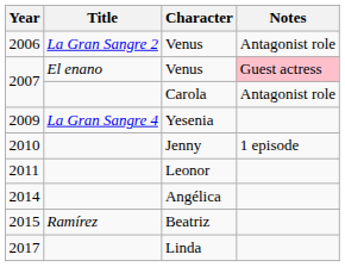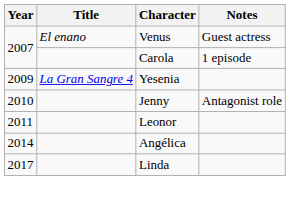 <table class="wikitable" style="font-size:90%;">
 <tr>
 <th>Year</th>
 <th>Title</th>
 <th>Character</th>
 <th>Notes</th>
 </tr>
 <tr>
-<td>2006</td>
-<td><em><a href='#'>La Gran Sangre 2</a></em></td>
-<td>Venus</td>
-<td>Antagonist role</td>
-</tr>
-<tr>
 <td rowspan=2>2007</td>
 <td><em>El enano</em></td>
 <td>Venus</td>
-<td style="background: pink;">Guest actress</td>
+<td>Guest actress</td>
 </tr>
 <tr>
 <td><em></em></td>
 <td>Carola</td>
-<td>Antagonist role</td>
+<td>1 episode</td>
 </tr>
 <tr>
 <td>2009</td>
 <td><em><a href='#'>La Gran Sangre 4</a></em></td>
 <td>Yesenia</td>
 <td></td>
 </tr>
 <tr>
 <td>2010</td>
 <td><em></em></td>
 <td>Jenny</td>
-<td>1 episode</td>
+<td>Antagonist role</td>
 </tr>
 <tr>
 <td>2011</td>
 <td><em></em></td>
 <td>Leonor</td>
 <td></td>
 </tr>
 <tr>
 <td>2014</td>
 <td><em></em></td>
 <td>Angélica</td>
 <td></td>
 </tr>
 <tr>
-<td>2015</td>
-<td><em>Ramírez</em></td>
-<td>Beatriz</td>
-<td></td>
-</tr>
-<tr>
 <td>2017</td>
 <td><em></em></td>
 <td>Linda</td>
 <td></td>
 </tr>
 </table>
